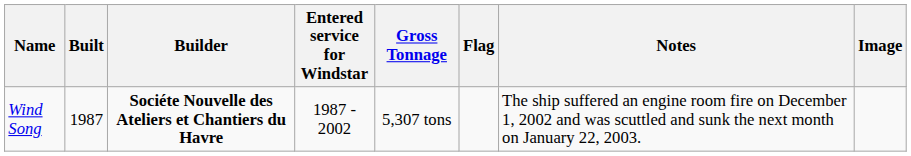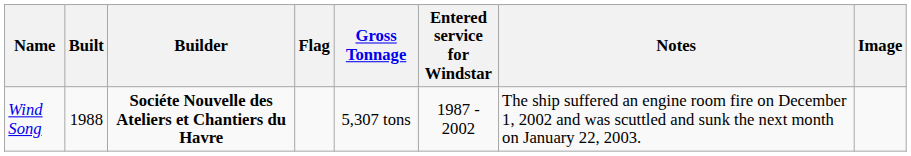 <table class="wikitable">
 <tr>
 <th>Name</th>
 <th>Built</th>
 <th>Builder</th>
+<th>Flag</th>
+<th><a href='#'>Gross Tonnage</a></th>
 <th>Entered <br>service <br>for <br>Windstar</th>
-<th><a href='#'>Gross Tonnage</a></th>
-<th>Flag</th>
 <th>Notes</th>
 <th>Image</th>
 </tr>
 <tr>
 <td><em><a href='#'>Wind Song</a></em></td>
-<td style="text-align:Center;">1987</td>
+<td style="text-align:Center;">1988</td>
 <td style="text-align:Center;"><strong>Sociéte Nouvelle des Ateliers et Chantiers du Havre</strong></td>
+<td style="text-align:Center;"></td>
+<td style="text-align:Center;">5,307 tons</td>
 <td style="text-align:Center;">1987 - 2002</td>
-<td style="text-align:Center;">5,307 tons</td>
-<td style="text-align:Center;"></td>
 <td align="Left">The ship suffered an engine room fire on December 1, 2002 and was scuttled and sunk the next month on January 22, 2003.</td>
 <td></td>
 </tr>
 </table>
